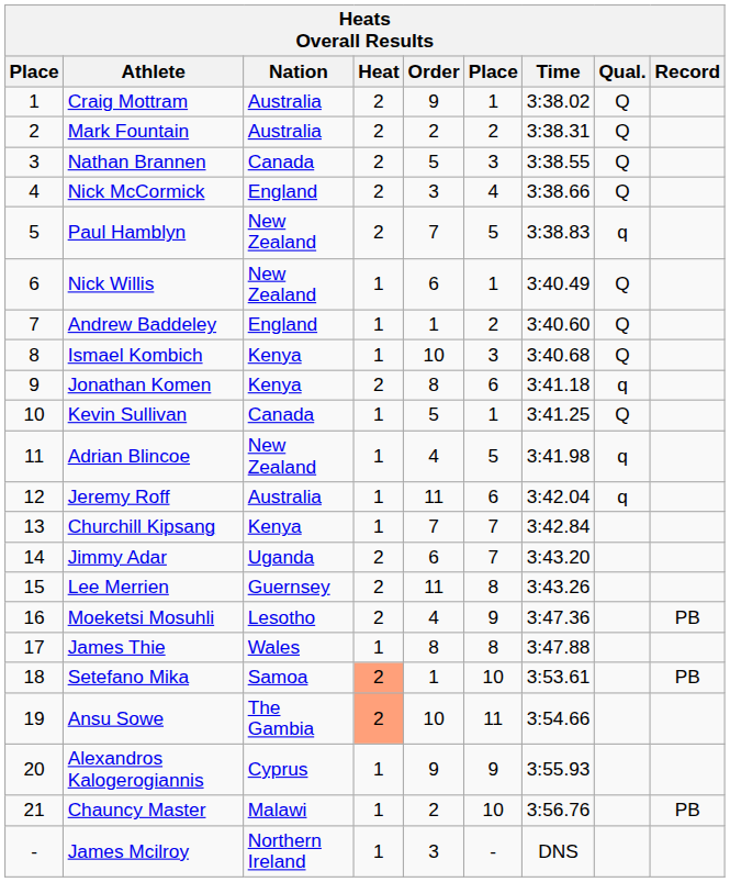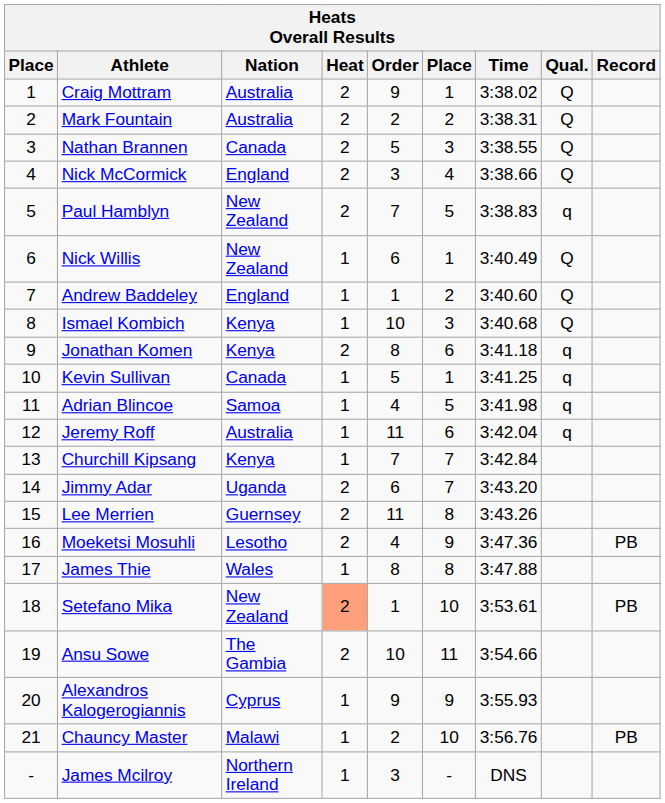 <table class="wikitable">
 <tr>
 <th colspan=10>Heats <br> Overall Results</th>
 </tr>
 <tr>
 <th>Place</th>
 <th>Athlete</th>
 <th>Nation</th>
 <th>Heat</th>
 <th>Order</th>
 <th>Place</th>
 <th>Time</th>
 <th>Qual.</th>
 <th>Record</th>
 </tr>
 <tr>
 <td align="center">1</td>
 <td align="left"><a href='#'>Craig Mottram</a></td>
 <td align="left"> <a href='#'>Australia</a></td>
 <td align="center">2</td>
 <td align="center">9</td>
 <td align="center">1</td>
 <td align="center">3:38.02</td>
 <td align="center">Q</td>
 <td align="center"></td>
 </tr>
 <tr>
 <td align="center">2</td>
 <td align="left"><a href='#'>Mark Fountain</a></td>
 <td align="left"> <a href='#'>Australia</a></td>
 <td align="center">2</td>
 <td align="center">2</td>
 <td align="center">2</td>
 <td align="center">3:38.31</td>
 <td align="center">Q</td>
 <td align="center"></td>
 </tr>
 <tr>
 <td align="center">3</td>
 <td align="left"><a href='#'>Nathan Brannen</a></td>
 <td align="left"> <a href='#'>Canada</a></td>
 <td align="center">2</td>
 <td align="center">5</td>
 <td align="center">3</td>
 <td align="center">3:38.55</td>
 <td align="center">Q</td>
 <td align="center"></td>
 </tr>
 <tr>
 <td align="center">4</td>
 <td align="left"><a href='#'>Nick McCormick</a></td>
 <td align="left"> <a href='#'>England</a></td>
 <td align="center">2</td>
 <td align="center">3</td>
 <td align="center">4</td>
 <td align="center">3:38.66</td>
 <td align="center">Q</td>
 <td align="center"></td>
 </tr>
 <tr>
 <td align="center">5</td>
 <td align="left"><a href='#'>Paul Hamblyn</a></td>
 <td align="left"> <a href='#'>New Zealand</a></td>
 <td align="center">2</td>
 <td align="center">7</td>
 <td align="center">5</td>
 <td align="center">3:38.83</td>
 <td align="center">q</td>
 <td align="center"></td>
 </tr>
 <tr>
 <td align="center">6</td>
 <td align="left"><a href='#'>Nick Willis</a></td>
 <td align="left"> <a href='#'>New Zealand</a></td>
 <td align="center">1</td>
 <td align="center">6</td>
 <td align="center">1</td>
 <td align="center">3:40.49</td>
 <td align="center">Q</td>
 <td align="center"></td>
 </tr>
 <tr>
 <td align="center">7</td>
 <td align="left"><a href='#'>Andrew Baddeley</a></td>
 <td align="left"> <a href='#'>England</a></td>
 <td align="center">1</td>
 <td align="center">1</td>
 <td align="center">2</td>
 <td align="center">3:40.60</td>
 <td align="center">Q</td>
 <td align="center"></td>
 </tr>
 <tr>
 <td align="center">8</td>
 <td align="left"><a href='#'>Ismael Kombich</a></td>
 <td align="left"> <a href='#'>Kenya</a></td>
 <td align="center">1</td>
 <td align="center">10</td>
 <td align="center">3</td>
 <td align="center">3:40.68</td>
 <td align="center">Q</td>
 <td align="center"></td>
 </tr>
 <tr>
 <td align="center">9</td>
 <td align="left"><a href='#'>Jonathan Komen</a></td>
 <td align="left"> <a href='#'>Kenya</a></td>
 <td align="center">2</td>
 <td align="center">8</td>
 <td align="center">6</td>
 <td align="center">3:41.18</td>
 <td align="center">q</td>
 <td align="center"></td>
 </tr>
 <tr>
 <td align="center">10</td>
 <td align="left"><a href='#'>Kevin Sullivan</a></td>
 <td align="left"> <a href='#'>Canada</a></td>
 <td align="center">1</td>
 <td align="center">5</td>
 <td align="center">1</td>
 <td align="center">3:41.25</td>
-<td align="center">Q</td>
+<td align="center">q</td>
 <td align="center"></td>
 </tr>
 <tr>
 <td align="center">11</td>
 <td align="left"><a href='#'>Adrian Blincoe</a></td>
-<td align="left"> <a href='#'>New Zealand</a></td>
+<td align="left"> <a href='#'>Samoa</a></td>
 <td align="center">1</td>
 <td align="center">4</td>
 <td align="center">5</td>
 <td align="center">3:41.98</td>
 <td align="center">q</td>
 <td align="center"></td>
 </tr>
 <tr>
 <td align="center">12</td>
 <td align="left"><a href='#'>Jeremy Roff</a></td>
 <td align="left"> <a href='#'>Australia</a></td>
 <td align="center">1</td>
 <td align="center">11</td>
 <td align="center">6</td>
 <td align="center">3:42.04</td>
 <td align="center">q</td>
 <td align="center"></td>
 </tr>
 <tr>
 <td align="center">13</td>
 <td align="left"><a href='#'>Churchill Kipsang</a></td>
 <td align="left"> <a href='#'>Kenya</a></td>
 <td align="center">1</td>
 <td align="center">7</td>
 <td align="center">7</td>
 <td align="center">3:42.84</td>
 <td align="center"></td>
 <td align="center"></td>
 </tr>
 <tr>
 <td align="center">14</td>
 <td align="left"><a href='#'>Jimmy Adar</a></td>
 <td align="left"> <a href='#'>Uganda</a></td>
 <td align="center">2</td>
 <td align="center">6</td>
 <td align="center">7</td>
 <td align="center">3:43.20</td>
 <td align="center"></td>
 <td align="center"></td>
 </tr>
 <tr>
 <td align="center">15</td>
 <td align="left"><a href='#'>Lee Merrien</a></td>
 <td align="left"> <a href='#'>Guernsey</a></td>
 <td align="center">2</td>
 <td align="center">11</td>
 <td align="center">8</td>
 <td align="center">3:43.26</td>
 <td align="center"></td>
 <td align="center"></td>
 </tr>
 <tr>
 <td align="center">16</td>
 <td align="left"><a href='#'>Moeketsi Mosuhli</a></td>
 <td align="left"> <a href='#'>Lesotho</a></td>
 <td align="center">2</td>
 <td align="center">4</td>
 <td align="center">9</td>
 <td align="center">3:47.36</td>
 <td align="center"></td>
 <td align="center">PB</td>
 </tr>
 <tr>
 <td align="center">17</td>
 <td align="left"><a href='#'>James Thie</a></td>
 <td align="left"> <a href='#'>Wales</a></td>
 <td align="center">1</td>
 <td align="center">8</td>
 <td align="center">8</td>
 <td align="center">3:47.88</td>
 <td align="center"></td>
 <td align="center"></td>
 </tr>
 <tr>
 <td align="center">18</td>
 <td align="left"><a href='#'>Setefano Mika</a></td>
-<td align="left"> <a href='#'>Samoa</a></td>
+<td align="left"> <a href='#'>New Zealand</a></td>
 <td align="center" style="background: lightsalmon;">2</td>
 <td align="center">1</td>
 <td align="center">10</td>
 <td align="center">3:53.61</td>
 <td align="center"></td>
 <td align="center">PB</td>
 </tr>
 <tr>
 <td align="center">19</td>
 <td align="left"><a href='#'>Ansu Sowe</a></td>
 <td align="left"> <a href='#'>The Gambia</a></td>
-<td align="center" style="background: lightsalmon;">2</td>
+<td align="center">2</td>
 <td align="center">10</td>
 <td align="center">11</td>
 <td align="center">3:54.66</td>
 <td align="center"></td>
 <td align="center"></td>
 </tr>
 <tr>
 <td align="center">20</td>
 <td align="left"><a href='#'>Alexandros Kalogerogiannis</a></td>
 <td align="left"> <a href='#'>Cyprus</a></td>
 <td align="center">1</td>
 <td align="center">9</td>
 <td align="center">9</td>
 <td align="center">3:55.93</td>
 <td align="center"></td>
 <td align="center"></td>
 </tr>
 <tr>
 <td align="center">21</td>
 <td align="left"><a href='#'>Chauncy Master</a></td>
 <td align="left"> <a href='#'>Malawi</a></td>
 <td align="center">1</td>
 <td align="center">2</td>
 <td align="center">10</td>
 <td align="center">3:56.76</td>
 <td align="center"></td>
 <td align="center">PB</td>
 </tr>
 <tr>
 <td align="center">-</td>
 <td align="left"><a href='#'>James Mcilroy</a></td>
 <td align="left"> <a href='#'>Northern Ireland</a></td>
 <td align="center">1</td>
 <td align="center">3</td>
 <td align="center">-</td>
 <td align="center">DNS</td>
 <td align="center"></td>
 <td align="center"></td>
 </tr>
 </table>
